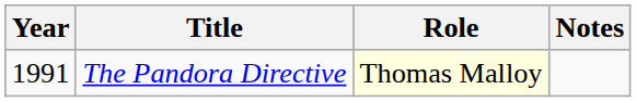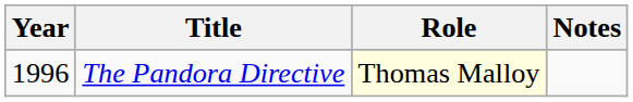 <table class="wikitable sortable">
 <tr>
 <th>Year</th>
 <th>Title</th>
 <th>Role</th>
 <th>Notes</th>
 </tr>
 <tr>
-<td>1991</td>
+<td>1996</td>
 <td><em><a href='#'>The Pandora Directive</a></em></td>
 <td style="background: lightyellow;">Thomas Malloy</td>
 <td></td>
 </tr>
 </table>
